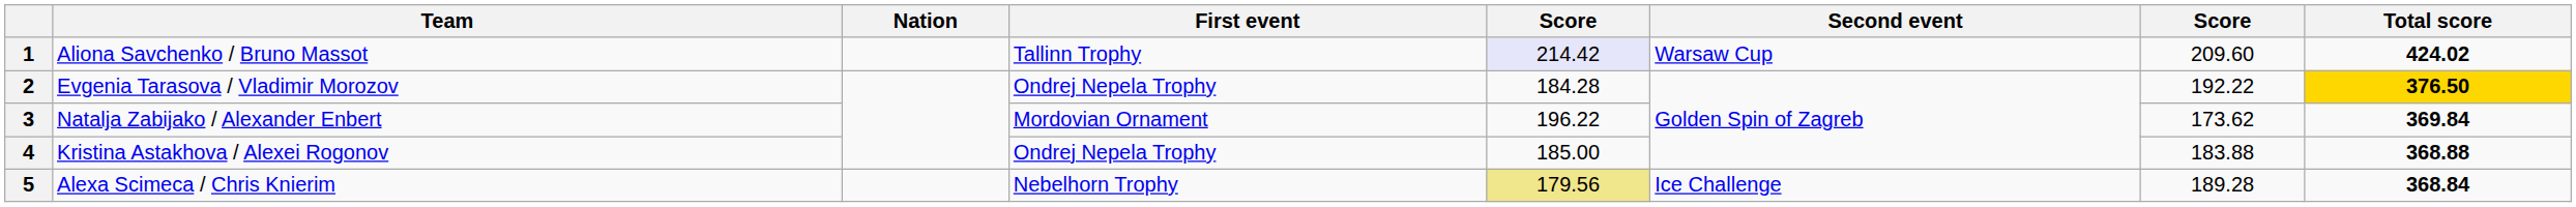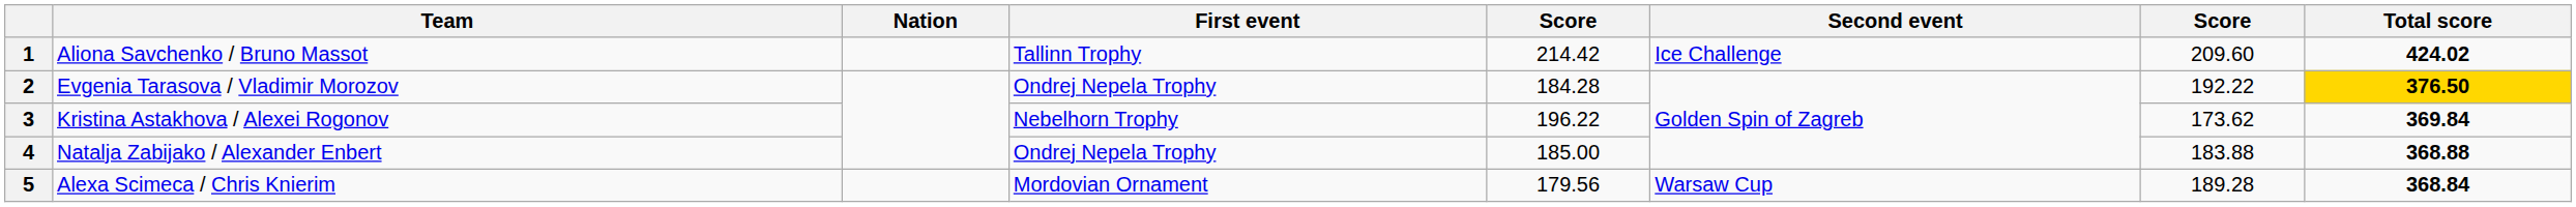 <table class="wikitable unsortable" style="text-align:left; width:100%">
 <tr>
 <th scope="col"></th>
 <th scope="col">Team</th>
 <th scope="col">Nation</th>
 <th scope="col">First event</th>
 <th scope="col">Score</th>
 <th scope="col">Second event</th>
 <th scope="col">Score</th>
 <th scope="col">Total score</th>
 </tr>
 <tr>
 <th scope="row">1</th>
 <td><a href='#'>Aliona Savchenko</a> / <a href='#'>Bruno Massot</a></td>
 <td></td>
 <td><a href='#'>Tallinn Trophy</a></td>
-<td style="background: lavender; text-align:center">214.42</td>
-<td><a href='#'>Warsaw Cup</a></td>
+<td style="text-align:center">214.42</td>
+<td><a href='#'>Ice Challenge</a></td>
 <td style="text-align:center">209.60</td>
 <td style="text-align:center"><strong>424.02</strong></td>
 </tr>
 <tr>
 <th scope="row">2</th>
 <td><a href='#'>Evgenia Tarasova</a> / <a href='#'>Vladimir Morozov</a></td>
 <td rowspan="3"></td>
 <td><a href='#'>Ondrej Nepela Trophy</a></td>
 <td style="text-align:center">184.28</td>
 <td rowspan="3"><a href='#'>Golden Spin of Zagreb</a></td>
 <td style="text-align:center">192.22</td>
 <td style="background: gold; text-align:center"><strong>376.50</strong></td>
 </tr>
 <tr>
 <th scope="row">3</th>
-<td><a href='#'>Natalja Zabijako</a> / <a href='#'>Alexander Enbert</a></td>
-<td><a href='#'>Mordovian Ornament</a></td>
+<td><a href='#'>Kristina Astakhova</a> / <a href='#'>Alexei Rogonov</a></td>
+<td><a href='#'>Nebelhorn Trophy</a></td>
 <td style="text-align:center">196.22</td>
 <td style="text-align:center">173.62</td>
 <td style="text-align:center"><strong>369.84</strong></td>
 </tr>
 <tr>
 <th scope="row">4</th>
-<td><a href='#'>Kristina Astakhova</a> / <a href='#'>Alexei Rogonov</a></td>
+<td><a href='#'>Natalja Zabijako</a> / <a href='#'>Alexander Enbert</a></td>
 <td><a href='#'>Ondrej Nepela Trophy</a></td>
 <td style="text-align:center">185.00</td>
 <td style="text-align:center">183.88</td>
 <td style="text-align:center"><strong>368.88</strong></td>
 </tr>
 <tr>
 <th scope="row">5</th>
 <td><a href='#'>Alexa Scimeca</a> / <a href='#'>Chris Knierim</a></td>
 <td></td>
-<td><a href='#'>Nebelhorn Trophy</a></td>
-<td style="background: khaki; text-align:center">179.56</td>
-<td><a href='#'>Ice Challenge</a></td>
+<td><a href='#'>Mordovian Ornament</a></td>
+<td style="text-align:center">179.56</td>
+<td><a href='#'>Warsaw Cup</a></td>
 <td style="text-align:center">189.28</td>
 <td style="text-align:center"><strong>368.84</strong></td>
 </tr>
 </table>
